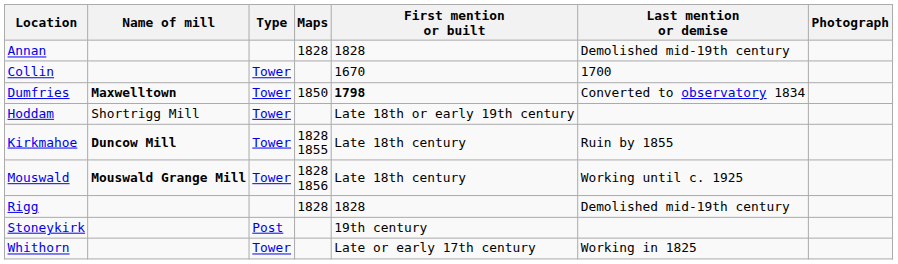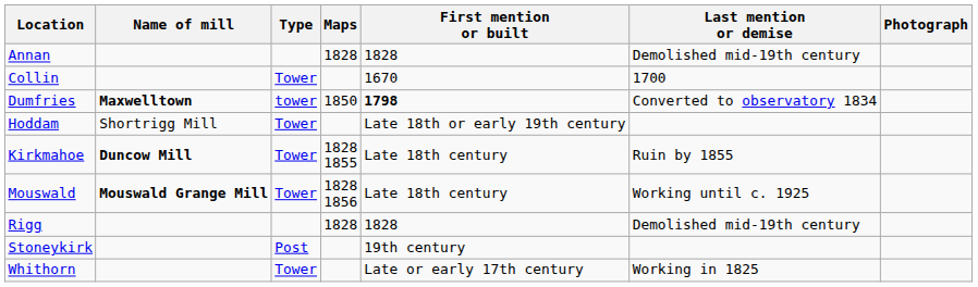 <table class="wikitable">
 <tr>
 <th>Location</th>
 <th>Name of mill</th>
 <th>Type</th>
 <th>Maps</th>
 <th>First mention<br>or built</th>
 <th>Last mention<br> or demise</th>
 <th>Photograph</th>
 </tr>
 <tr>
 <td><a href='#'>Annan</a></td>
 <td></td>
 <td></td>
 <td>1828</td>
 <td>1828</td>
 <td>Demolished mid-19th century</td>
 <td></td>
 </tr>
 <tr>
 <td><a href='#'>Collin</a></td>
 <td></td>
 <td><a href='#'>Tower</a></td>
 <td></td>
 <td>1670</td>
 <td>1700</td>
 <td></td>
 </tr>
 <tr>
 <td><a href='#'>Dumfries</a></td>
 <td><strong>Maxwelltown</strong><br></td>
-<td><a href='#'>Tower</a></td>
+<td><a href='#'>tower</a></td>
 <td>1850</td>
 <td><strong>1798</strong></td>
 <td>Converted to <a href='#'>observatory</a> 1834</td>
 <td></td>
 </tr>
 <tr>
 <td><a href='#'>Hoddam</a></td>
 <td>Shortrigg Mill<br></td>
 <td><a href='#'>Tower</a></td>
 <td></td>
 <td>Late 18th or early 19th century</td>
 <td></td>
 <td></td>
 </tr>
 <tr>
 <td><a href='#'>Kirkmahoe</a></td>
 <td><strong>Duncow Mill</strong><br></td>
 <td><a href='#'>Tower</a></td>
 <td>1828<br>1855</td>
 <td>Late 18th century</td>
 <td>Ruin by 1855</td>
 <td></td>
 </tr>
 <tr>
 <td><a href='#'>Mouswald</a></td>
 <td><strong>Mouswald Grange Mill</strong><br></td>
 <td><a href='#'>Tower</a></td>
 <td>1828<br>1856</td>
 <td>Late 18th century</td>
 <td>Working until c. 1925</td>
 <td></td>
 </tr>
 <tr>
 <td><a href='#'>Rigg</a></td>
 <td></td>
 <td></td>
 <td>1828</td>
 <td>1828</td>
 <td>Demolished mid-19th century</td>
 <td></td>
 </tr>
 <tr>
 <td><a href='#'>Stoneykirk</a></td>
 <td></td>
 <td><a href='#'>Post</a></td>
 <td></td>
 <td>19th century</td>
 <td></td>
 <td></td>
 </tr>
 <tr>
 <td><a href='#'>Whithorn</a></td>
 <td></td>
 <td><a href='#'>Tower</a></td>
 <td></td>
 <td>Late or early 17th century</td>
 <td>Working in 1825</td>
 <td></td>
 </tr>
 </table>
